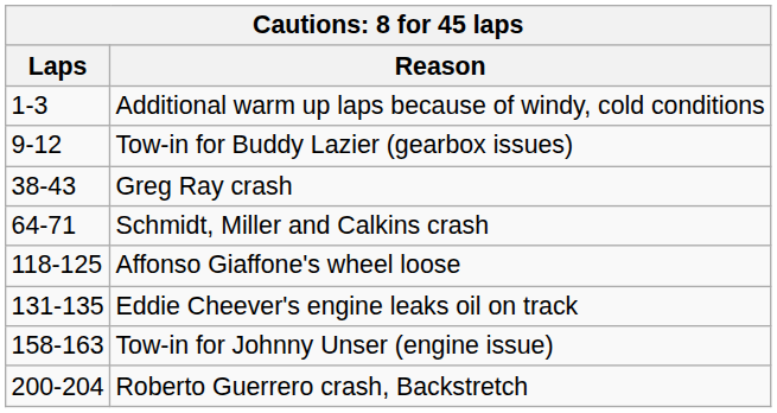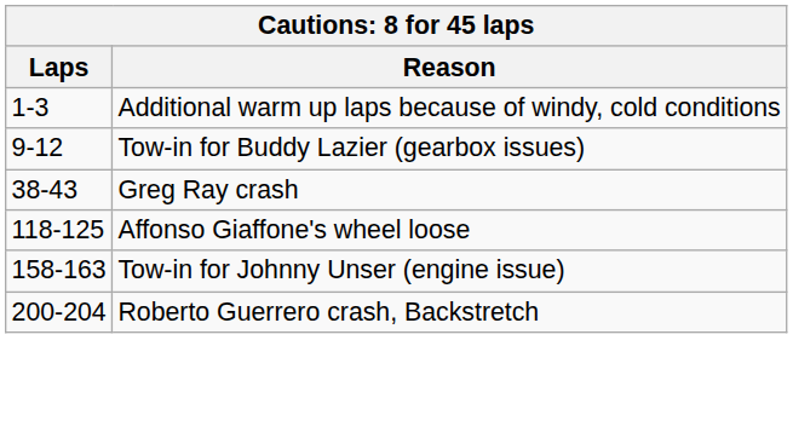 <table class="wikitable">
 <tr>
 <th colspan=2>Cautions: 8 for 45 laps</th>
 </tr>
 <tr>
 <th>Laps</th>
 <th>Reason</th>
 </tr>
 <tr>
 <td>1-3</td>
 <td>Additional warm up laps because of windy, cold conditions</td>
 </tr>
 <tr>
 <td>9-12</td>
 <td>Tow-in for Buddy Lazier (gearbox issues)</td>
 </tr>
 <tr>
 <td>38-43</td>
 <td>Greg Ray crash</td>
 </tr>
 <tr>
-<td>64-71</td>
-<td>Schmidt, Miller and Calkins crash</td>
-</tr>
-<tr>
 <td>118-125</td>
 <td>Affonso Giaffone's wheel loose</td>
-</tr>
-<tr>
-<td>131-135</td>
-<td>Eddie Cheever's engine leaks oil on track</td>
 </tr>
 <tr>
 <td>158-163</td>
 <td>Tow-in for Johnny Unser (engine issue)</td>
 </tr>
 <tr>
 <td>200-204</td>
 <td>Roberto Guerrero crash, Backstretch</td>
 </tr>
 </table>
